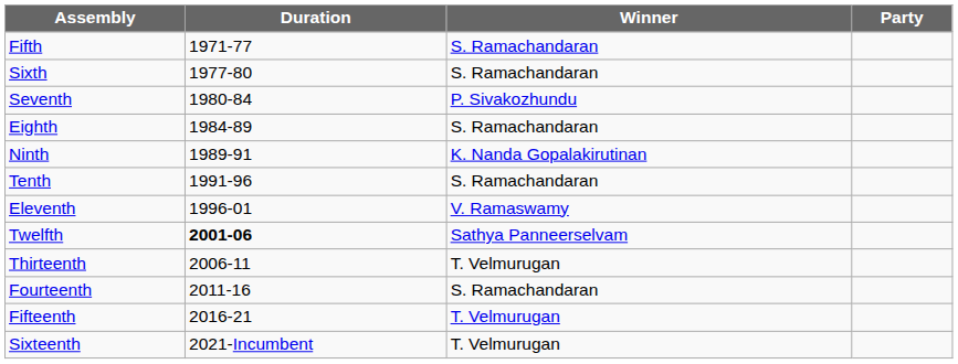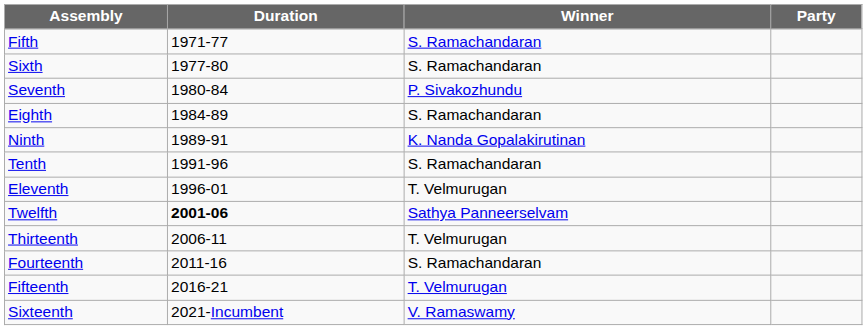 <table class="wikitable" width="70%">
 <tr>
 <th style="background-color:#666666; color:white">Assembly</th>
 <th style="background-color:#666666; color:white">Duration</th>
 <th style="background-color:#666666; color:white">Winner</th>
 <th style="background-color:#666666; color:white" colspan="2">Party</th>
 </tr>
 <tr>
 <td><a href='#'>Fifth</a></td>
 <td>1971-77</td>
 <td><a href='#'>S. Ramachandaran</a></td>
 <td></td>
 </tr>
 <tr>
 <td><a href='#'>Sixth</a></td>
 <td>1977-80</td>
 <td>S. Ramachandaran</td>
 <td></td>
 </tr>
 <tr>
 <td><a href='#'>Seventh</a></td>
 <td>1980-84</td>
 <td><a href='#'>P. Sivakozhundu</a></td>
 <td></td>
 </tr>
 <tr>
 <td><a href='#'>Eighth</a></td>
 <td>1984-89</td>
 <td>S. Ramachandaran</td>
 <td></td>
 </tr>
 <tr>
 <td><a href='#'>Ninth</a></td>
 <td>1989-91</td>
 <td><a href='#'>K. Nanda Gopalakirutinan</a></td>
 <td></td>
 </tr>
 <tr>
 <td><a href='#'>Tenth</a></td>
 <td>1991-96</td>
 <td>S. Ramachandaran</td>
 <td></td>
 </tr>
 <tr>
 <td><a href='#'>Eleventh</a></td>
 <td>1996-01</td>
-<td><a href='#'>V. Ramaswamy</a></td>
+<td>T. Velmurugan</td>
 <td></td>
 </tr>
 <tr>
 <td><a href='#'>Twelfth</a></td>
 <td><strong>2001-06</strong></td>
 <td><a href='#'>Sathya Panneerselvam</a></td>
 <td></td>
 </tr>
 <tr>
 <td><a href='#'>Thirteenth</a></td>
 <td>2006-11</td>
 <td>T. Velmurugan</td>
 <td></td>
 </tr>
 <tr>
 <td><a href='#'>Fourteenth</a></td>
 <td>2011-16</td>
 <td>S. Ramachandaran</td>
 <td></td>
 </tr>
 <tr>
 <td><a href='#'>Fifteenth</a></td>
 <td>2016-21</td>
 <td><a href='#'>T. Velmurugan</a></td>
 <td></td>
 </tr>
 <tr>
 <td><a href='#'>Sixteenth</a></td>
 <td>2021-<a href='#'>Incumbent</a></td>
-<td>T. Velmurugan</td>
+<td><a href='#'>V. Ramaswamy</a></td>
 <td></td>
 </tr>
 </table>
